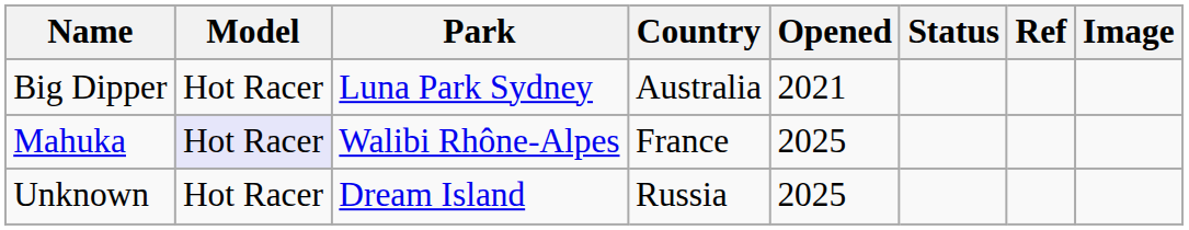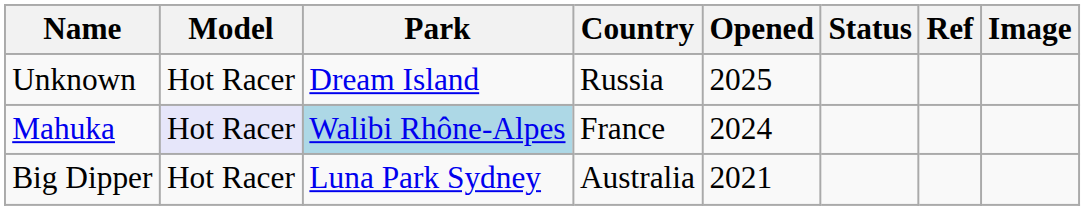 <table class="wikitable sortable">
 <tr>
 <th>Name</th>
 <th>Model</th>
 <th>Park</th>
 <th>Country</th>
 <th>Opened</th>
 <th>Status</th>
 <th class="unsortable">Ref</th>
 <th>Image</th>
 </tr>
 <tr>
+<td>Unknown</td>
+<td>Hot Racer</td>
+<td><a href='#'>Dream Island</a></td>
+<td> Russia</td>
+<td>2025</td>
+<td></td>
+<td></td>
+<td></td>
+</tr>
+<tr>
+<td><a href='#'>Mahuka</a></td>
+<td style="background: lavender;">Hot Racer</td>
+<td style="background: lightblue;"><a href='#'>Walibi Rhône-Alpes</a></td>
+<td> France</td>
+<td>2024</td>
+<td></td>
+<td></td>
+<td></td>
+</tr>
+<tr>
 <td>Big Dipper</td>
 <td>Hot Racer</td>
 <td><a href='#'>Luna Park Sydney</a></td>
 <td> Australia</td>
 <td>2021</td>
 <td></td>
 <td></td>
 <td></td>
 </tr>
-<tr>
-<td><a href='#'>Mahuka</a></td>
-<td style="background: lavender;">Hot Racer</td>
-<td><a href='#'>Walibi Rhône-Alpes</a></td>
-<td> France</td>
-<td>2025</td>
-<td></td>
-<td></td>
-<td></td>
-</tr>
-<tr>
-<td>Unknown</td>
-<td>Hot Racer</td>
-<td><a href='#'>Dream Island</a></td>
-<td> Russia</td>
-<td>2025</td>
-<td></td>
-<td></td>
-<td></td>
-</tr>
 </table>
